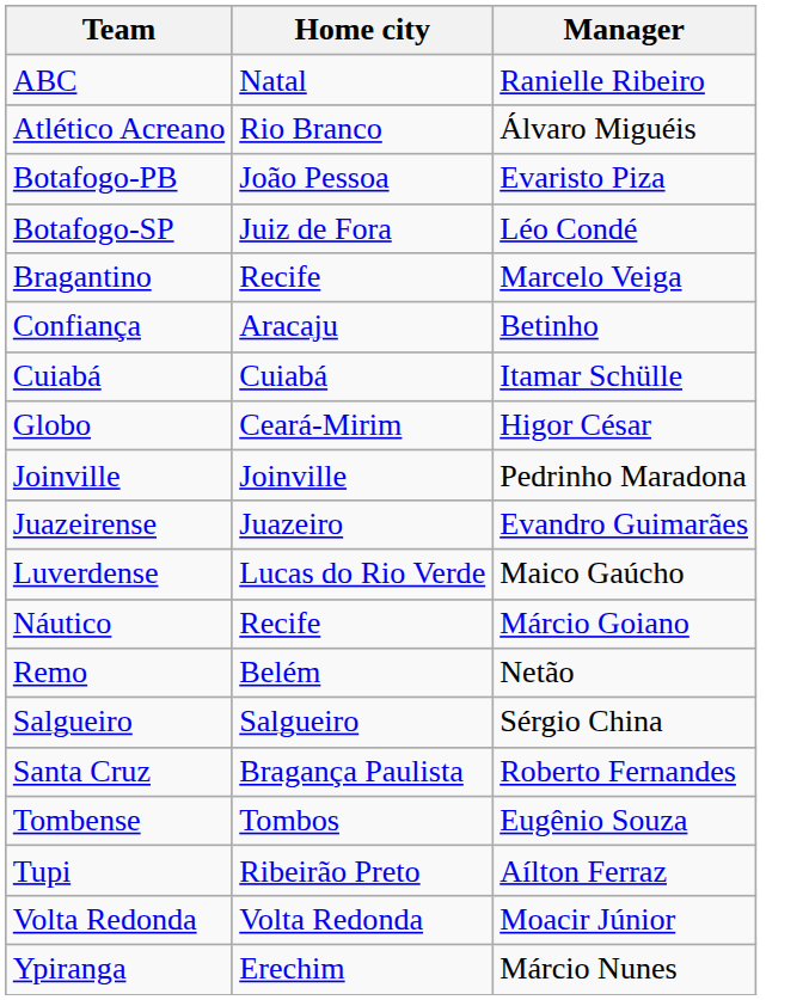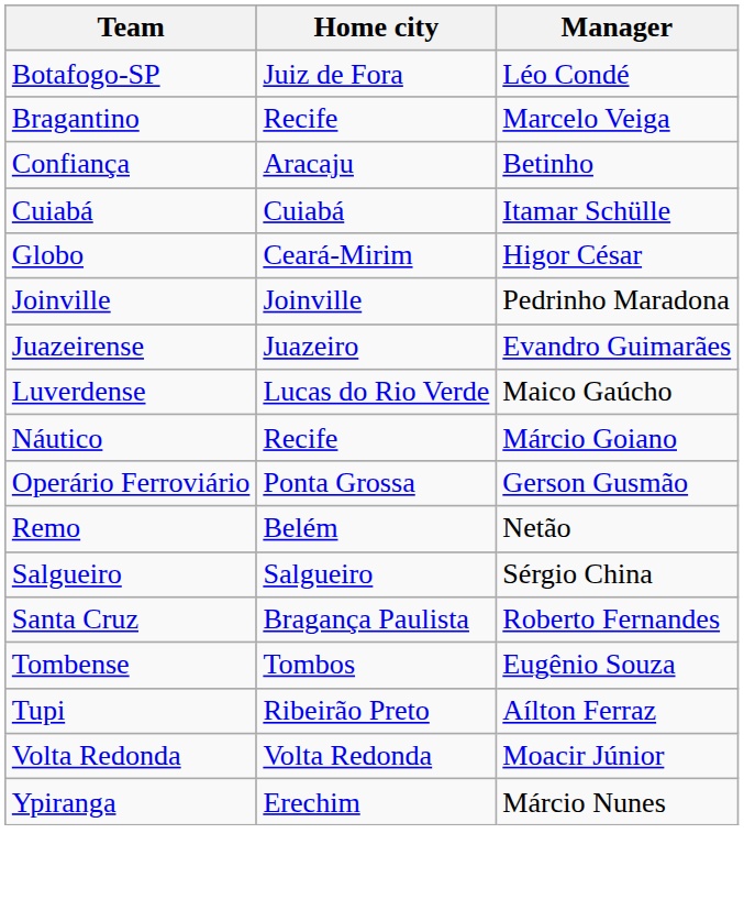 <table class="wikitable sortable" |>
 <tr>
 <th>Team</th>
 <th>Home city</th>
 <th>Manager</th>
-</tr>
-<tr>
-<td><a href='#'>ABC</a></td>
-<td><a href='#'>Natal</a></td>
-<td> <a href='#'>Ranielle Ribeiro</a></td>
-</tr>
-<tr>
-<td><a href='#'>Atlético Acreano</a></td>
-<td><a href='#'>Rio Branco</a></td>
-<td> Álvaro Miguéis</td>
-</tr>
-<tr>
-<td><a href='#'>Botafogo-PB</a></td>
-<td><a href='#'>João Pessoa</a></td>
-<td> <a href='#'>Evaristo Piza</a></td>
 </tr>
 <tr>
 <td><a href='#'>Botafogo-SP</a></td>
 <td><a href='#'>Juiz de Fora</a></td>
 <td> <a href='#'>Léo Condé</a></td>
 </tr>
 <tr>
 <td><a href='#'>Bragantino</a></td>
 <td><a href='#'>Recife</a></td>
 <td> <a href='#'>Marcelo Veiga</a></td>
 </tr>
 <tr>
 <td><a href='#'>Confiança</a></td>
 <td><a href='#'>Aracaju</a></td>
 <td> <a href='#'>Betinho</a></td>
 </tr>
 <tr>
 <td><a href='#'>Cuiabá</a></td>
 <td><a href='#'>Cuiabá</a></td>
 <td> <a href='#'>Itamar Schülle</a></td>
 </tr>
 <tr>
 <td><a href='#'>Globo</a></td>
 <td><a href='#'>Ceará-Mirim</a></td>
 <td> <a href='#'>Higor César</a></td>
 </tr>
 <tr>
 <td><a href='#'>Joinville</a></td>
 <td><a href='#'>Joinville</a></td>
 <td> Pedrinho Maradona</td>
 </tr>
 <tr>
 <td><a href='#'>Juazeirense</a></td>
 <td><a href='#'>Juazeiro</a></td>
 <td> <a href='#'>Evandro Guimarães</a></td>
 </tr>
 <tr>
 <td><a href='#'>Luverdense</a></td>
 <td><a href='#'>Lucas do Rio Verde</a></td>
 <td> Maico Gaúcho</td>
 </tr>
 <tr>
 <td><a href='#'>Náutico</a></td>
 <td><a href='#'>Recife</a></td>
 <td> <a href='#'>Márcio Goiano</a></td>
 </tr>
 <tr>
+<td><a href='#'>Operário Ferroviário</a></td>
+<td><a href='#'>Ponta Grossa</a></td>
+<td> <a href='#'>Gerson Gusmão</a></td>
+</tr>
+<tr>
 <td><a href='#'>Remo</a></td>
 <td><a href='#'>Belém</a></td>
 <td> Netão</td>
 </tr>
 <tr>
 <td><a href='#'>Salgueiro</a></td>
 <td><a href='#'>Salgueiro</a></td>
 <td> Sérgio China</td>
 </tr>
 <tr>
 <td><a href='#'>Santa Cruz</a></td>
 <td><a href='#'>Bragança Paulista</a></td>
 <td> <a href='#'>Roberto Fernandes</a></td>
 </tr>
 <tr>
 <td><a href='#'>Tombense</a></td>
 <td><a href='#'>Tombos</a></td>
 <td> <a href='#'>Eugênio Souza</a></td>
 </tr>
 <tr>
 <td><a href='#'>Tupi</a></td>
 <td><a href='#'>Ribeirão Preto</a></td>
 <td> <a href='#'>Aílton Ferraz</a></td>
 </tr>
 <tr>
 <td><a href='#'>Volta Redonda</a></td>
 <td><a href='#'>Volta Redonda</a></td>
 <td> <a href='#'>Moacir Júnior</a></td>
 </tr>
 <tr>
 <td><a href='#'>Ypiranga</a></td>
 <td><a href='#'>Erechim</a></td>
 <td> Márcio Nunes</td>
 </tr>
 </table>
